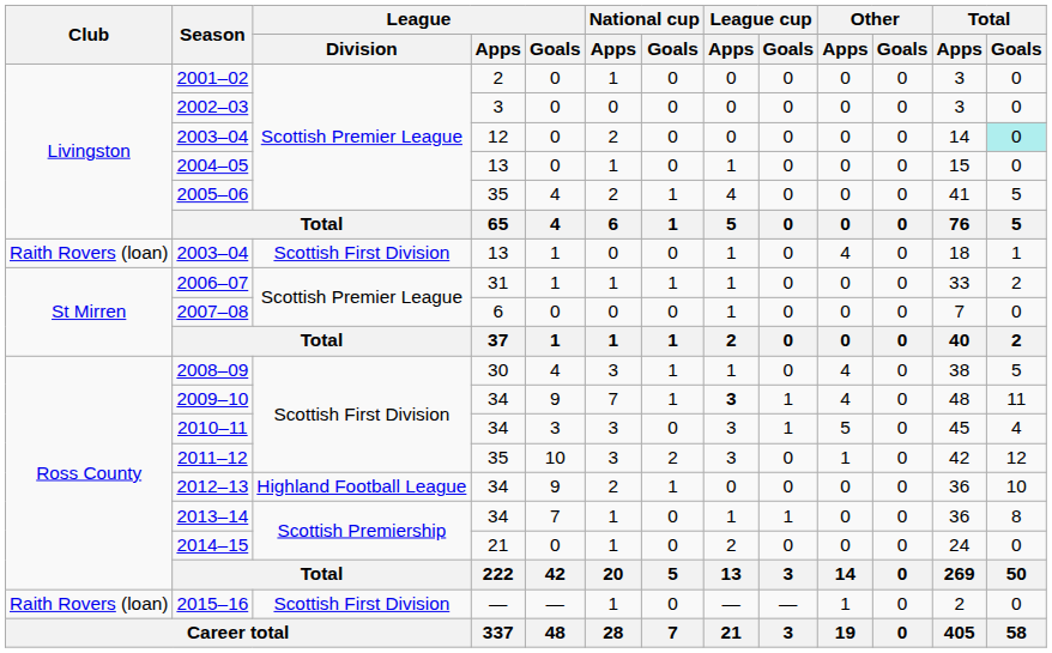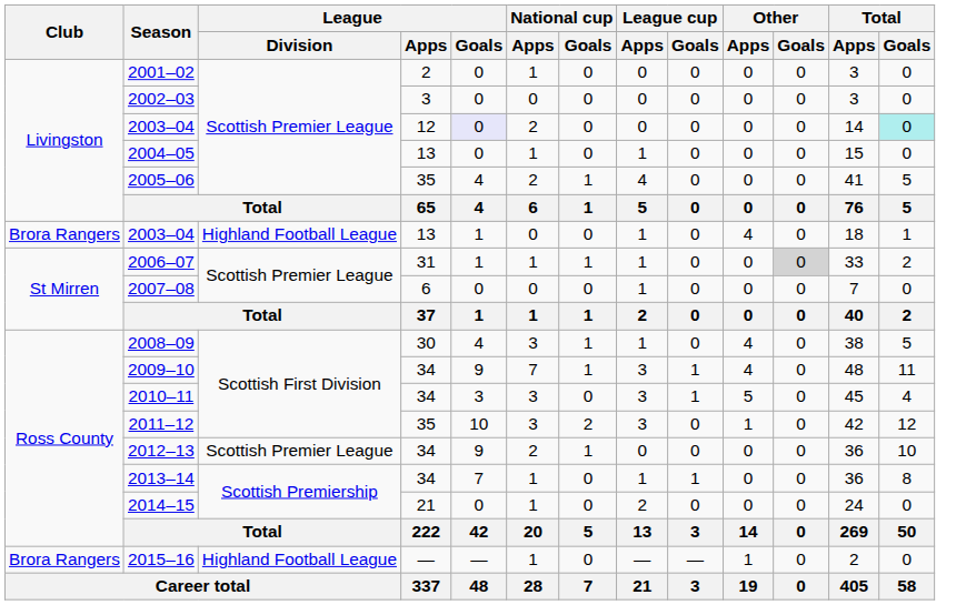 <table class="wikitable" style="text-align:center">
 <tr>
 <th rowspan="2">Club</th>
 <th rowspan="2">Season</th>
 <th colspan="3">League</th>
 <th colspan="2">National cup</th>
 <th colspan="2">League cup</th>
 <th colspan="2">Other </th>
 <th colspan="2">Total</th>
 </tr>
 <tr>
 <th>Division</th>
 <th>Apps</th>
 <th>Goals</th>
 <th>Apps</th>
 <th>Goals</th>
 <th>Apps</th>
 <th>Goals</th>
 <th>Apps</th>
 <th>Goals</th>
 <th>Apps</th>
 <th>Goals</th>
 </tr>
 <tr>
 <td rowspan="6"><a href='#'>Livingston</a></td>
 <td><a href='#'>2001–02</a></td>
 <td rowspan="5"><a href='#'>Scottish Premier League</a></td>
 <td>2</td>
 <td>0</td>
 <td>1</td>
 <td>0</td>
 <td>0</td>
 <td>0</td>
 <td>0</td>
 <td>0</td>
 <td>3</td>
 <td>0</td>
 </tr>
 <tr>
 <td><a href='#'>2002–03</a></td>
 <td>3</td>
 <td>0</td>
 <td>0</td>
 <td>0</td>
 <td>0</td>
 <td>0</td>
 <td>0</td>
 <td>0</td>
 <td>3</td>
 <td>0</td>
 </tr>
 <tr>
 <td><a href='#'>2003–04</a></td>
 <td>12</td>
-<td>0</td>
+<td style="background: lavender;">0</td>
 <td>2</td>
 <td>0</td>
 <td>0</td>
 <td>0</td>
 <td>0</td>
 <td>0</td>
 <td>14</td>
 <td style="background: paleturquoise;">0</td>
 </tr>
 <tr>
 <td><a href='#'>2004–05</a></td>
 <td>13</td>
 <td>0</td>
 <td>1</td>
 <td>0</td>
 <td>1</td>
 <td>0</td>
 <td>0</td>
 <td>0</td>
 <td>15</td>
 <td>0</td>
 </tr>
 <tr>
 <td><a href='#'>2005–06</a></td>
 <td>35</td>
 <td>4</td>
 <td>2</td>
 <td>1</td>
 <td>4</td>
 <td>0</td>
 <td>0</td>
 <td>0</td>
 <td>41</td>
 <td>5</td>
 </tr>
 <tr>
 <th colspan="2">Total</th>
 <th>65</th>
 <th>4</th>
 <th>6</th>
 <th>1</th>
 <th>5</th>
 <th>0</th>
 <th>0</th>
 <th>0</th>
 <th>76</th>
 <th>5</th>
 </tr>
 <tr>
-<td><a href='#'>Raith Rovers</a> (loan)</td>
+<td><a href='#'>Brora Rangers</a></td>
 <td><a href='#'>2003–04</a></td>
-<td><a href='#'>Scottish First Division</a></td>
+<td><a href='#'>Highland Football League</a></td>
 <td>13</td>
 <td>1</td>
 <td>0</td>
 <td>0</td>
 <td>1</td>
 <td>0</td>
 <td>4</td>
 <td>0</td>
 <td>18</td>
 <td>1</td>
 </tr>
 <tr>
 <td rowspan="3"><a href='#'>St Mirren</a></td>
 <td><a href='#'>2006–07</a></td>
 <td rowspan="2">Scottish Premier League</td>
 <td>31</td>
 <td>1</td>
 <td>1</td>
 <td>1</td>
 <td>1</td>
 <td>0</td>
 <td>0</td>
-<td>0</td>
+<td style="background: lightgrey;">0</td>
 <td>33</td>
 <td>2</td>
 </tr>
 <tr>
 <td><a href='#'>2007–08</a></td>
 <td>6</td>
 <td>0</td>
 <td>0</td>
 <td>0</td>
 <td>1</td>
 <td>0</td>
 <td>0</td>
 <td>0</td>
 <td>7</td>
 <td>0</td>
 </tr>
 <tr>
 <th colspan="2">Total</th>
 <th>37</th>
 <th>1</th>
 <th>1</th>
 <th>1</th>
 <th>2</th>
 <th>0</th>
 <th>0</th>
 <th>0</th>
 <th>40</th>
 <th>2</th>
 </tr>
 <tr>
 <td rowspan="8"><a href='#'>Ross County</a></td>
 <td><a href='#'>2008–09</a></td>
 <td rowspan="4">Scottish First Division</td>
 <td>30</td>
 <td>4</td>
 <td>3</td>
 <td>1</td>
 <td>1</td>
 <td>0</td>
 <td>4</td>
 <td>0</td>
 <td>38</td>
 <td>5</td>
 </tr>
 <tr>
 <td><a href='#'>2009–10</a></td>
 <td>34</td>
 <td>9</td>
 <td>7</td>
 <td>1</td>
-<td><strong>3</strong></td>
+<td>3</td>
 <td>1</td>
 <td>4</td>
 <td>0</td>
 <td>48</td>
 <td>11</td>
 </tr>
 <tr>
 <td><a href='#'>2010–11</a></td>
 <td>34</td>
 <td>3</td>
 <td>3</td>
 <td>0</td>
 <td>3</td>
 <td>1</td>
 <td>5</td>
 <td>0</td>
 <td>45</td>
 <td>4</td>
 </tr>
 <tr>
 <td><a href='#'>2011–12</a></td>
 <td>35</td>
 <td>10</td>
 <td>3</td>
 <td>2</td>
 <td>3</td>
 <td>0</td>
 <td>1</td>
 <td>0</td>
 <td>42</td>
 <td>12</td>
 </tr>
 <tr>
 <td><a href='#'>2012–13</a></td>
-<td><a href='#'>Highland Football League</a></td>
+<td>Scottish Premier League</td>
 <td>34</td>
 <td>9</td>
 <td>2</td>
 <td>1</td>
 <td>0</td>
 <td>0</td>
 <td>0</td>
 <td>0</td>
 <td>36</td>
 <td>10</td>
 </tr>
 <tr>
 <td><a href='#'>2013–14</a></td>
 <td rowspan="2"><a href='#'>Scottish Premiership</a></td>
 <td>34</td>
 <td>7</td>
 <td>1</td>
 <td>0</td>
 <td>1</td>
 <td>1</td>
 <td>0</td>
 <td>0</td>
 <td>36</td>
 <td>8</td>
 </tr>
 <tr>
 <td><a href='#'>2014–15</a></td>
 <td>21</td>
 <td>0</td>
 <td>1</td>
 <td>0</td>
 <td>2</td>
 <td>0</td>
 <td>0</td>
 <td>0</td>
 <td>24</td>
 <td>0</td>
 </tr>
 <tr>
 <th colspan="2">Total</th>
 <th>222</th>
 <th>42</th>
 <th>20</th>
 <th>5</th>
 <th>13</th>
 <th>3</th>
 <th>14</th>
 <th>0</th>
 <th>269</th>
 <th>50</th>
 </tr>
 <tr>
-<td><a href='#'>Raith Rovers</a> (loan)</td>
+<td><a href='#'>Brora Rangers</a></td>
 <td><a href='#'>2015–16</a></td>
-<td><a href='#'>Scottish First Division</a></td>
+<td><a href='#'>Highland Football League</a></td>
 <td>—</td>
 <td>—</td>
 <td>1</td>
 <td>0</td>
 <td>—</td>
 <td>—</td>
 <td>1</td>
 <td>0</td>
 <td>2</td>
 <td>0</td>
 </tr>
 <tr>
 <th colspan="3">Career total</th>
 <th>337</th>
 <th>48</th>
 <th>28</th>
 <th>7</th>
 <th>21</th>
 <th>3</th>
 <th>19</th>
 <th>0</th>
 <th>405</th>
 <th>58</th>
 </tr>
 </table>
